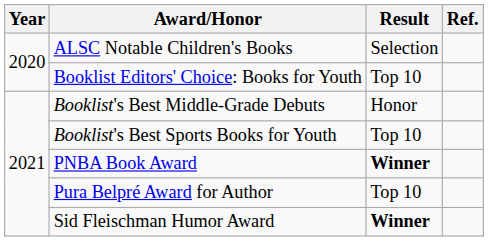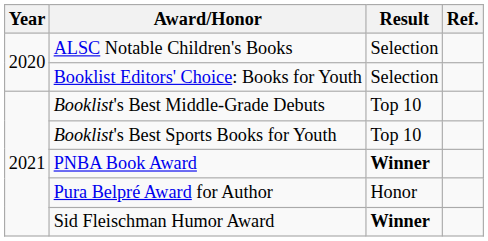 <table class="wikitable">
 <tr>
 <th>Year</th>
 <th>Award/Honor</th>
 <th>Result</th>
 <th>Ref.</th>
 </tr>
 <tr>
 <td rowspan="2">2020</td>
 <td><a href='#'>ALSC</a> Notable Children's Books</td>
 <td>Selection</td>
 <td></td>
 </tr>
 <tr>
 <td><a href='#'>Booklist Editors' Choice</a>: Books for Youth</td>
-<td>Top 10</td>
+<td>Selection</td>
 <td></td>
 </tr>
 <tr>
 <td rowspan="5">2021</td>
 <td><em>Booklist</em>'s Best Middle-Grade Debuts</td>
-<td>Honor</td>
+<td>Top 10</td>
 <td></td>
 </tr>
 <tr>
 <td><em>Booklist</em>'s Best Sports Books for Youth</td>
 <td>Top 10</td>
 <td></td>
 </tr>
 <tr>
 <td><a href='#'>PNBA Book Award</a></td>
 <td><strong>Winner</strong></td>
 <td></td>
 </tr>
 <tr>
 <td><a href='#'>Pura Belpré Award</a> for Author</td>
-<td>Top 10</td>
+<td>Honor</td>
 <td></td>
 </tr>
 <tr>
 <td>Sid Fleischman Humor Award</td>
 <td><strong>Winner</strong></td>
 <td></td>
 </tr>
 </table>
